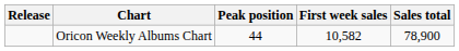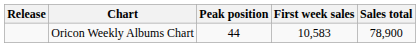 <table class="wikitable">
 <tr>
 <th>Release</th>
 <th>Chart</th>
 <th>Peak position</th>
 <th>First week sales</th>
 <th>Sales total</th>
 </tr>
 <tr>
 <td></td>
 <td>Oricon Weekly Albums Chart</td>
 <td align="center">44</td>
-<td align="center">10,582</td>
+<td align="center">10,583</td>
 <td align="center">78,900</td>
 </tr>
 </table>
